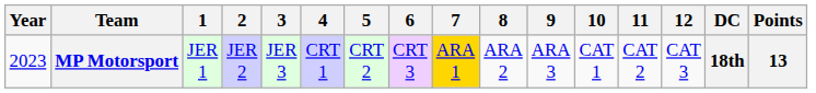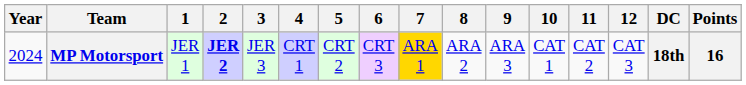 <table class="wikitable" style="text-align:center; font-size:85%">
 <tr>
 <th>Year</th>
 <th>Team</th>
 <th>1</th>
 <th>2</th>
 <th>3</th>
 <th>4</th>
 <th>5</th>
 <th>6</th>
 <th>7</th>
 <th>8</th>
 <th>9</th>
 <th>10</th>
 <th>11</th>
 <th>12</th>
 <th>DC</th>
 <th>Points</th>
 </tr>
 <tr>
-<td><a href='#'>2023</a></td>
+<td><a href='#'>2024</a></td>
 <th nowrap><a href='#'>MP Motorsport</a></th>
 <td style="background:#DFFFDF;"><a href='#'>JER<br>1</a><br></td>
-<td style="background:#CFCFFF;"><a href='#'>JER<br>2</a><br></td>
+<td style="background:#CFCFFF;"><strong><a href='#'>JER<br>2</a><br></strong></td>
 <td style="background:#DFFFDF;"><a href='#'>JER<br>3</a><br></td>
 <td style="background:#CFCFFF;"><a href='#'>CRT<br>1</a><br></td>
 <td style="background:#DFFFDF;"><a href='#'>CRT<br>2</a><br></td>
 <td style="background:#EFCFFF;"><a href='#'>CRT<br>3</a><br></td>
 <td style="background: gold;"><a href='#'>ARA<br>1</a></td>
 <td><a href='#'>ARA<br>2</a></td>
 <td><a href='#'>ARA<br>3</a></td>
 <td><a href='#'>CAT<br>1</a></td>
 <td><a href='#'>CAT<br>2</a></td>
 <td><a href='#'>CAT<br>3</a></td>
 <th>18th</th>
-<th>13</th>
+<th>16</th>
 </tr>
 </table>
